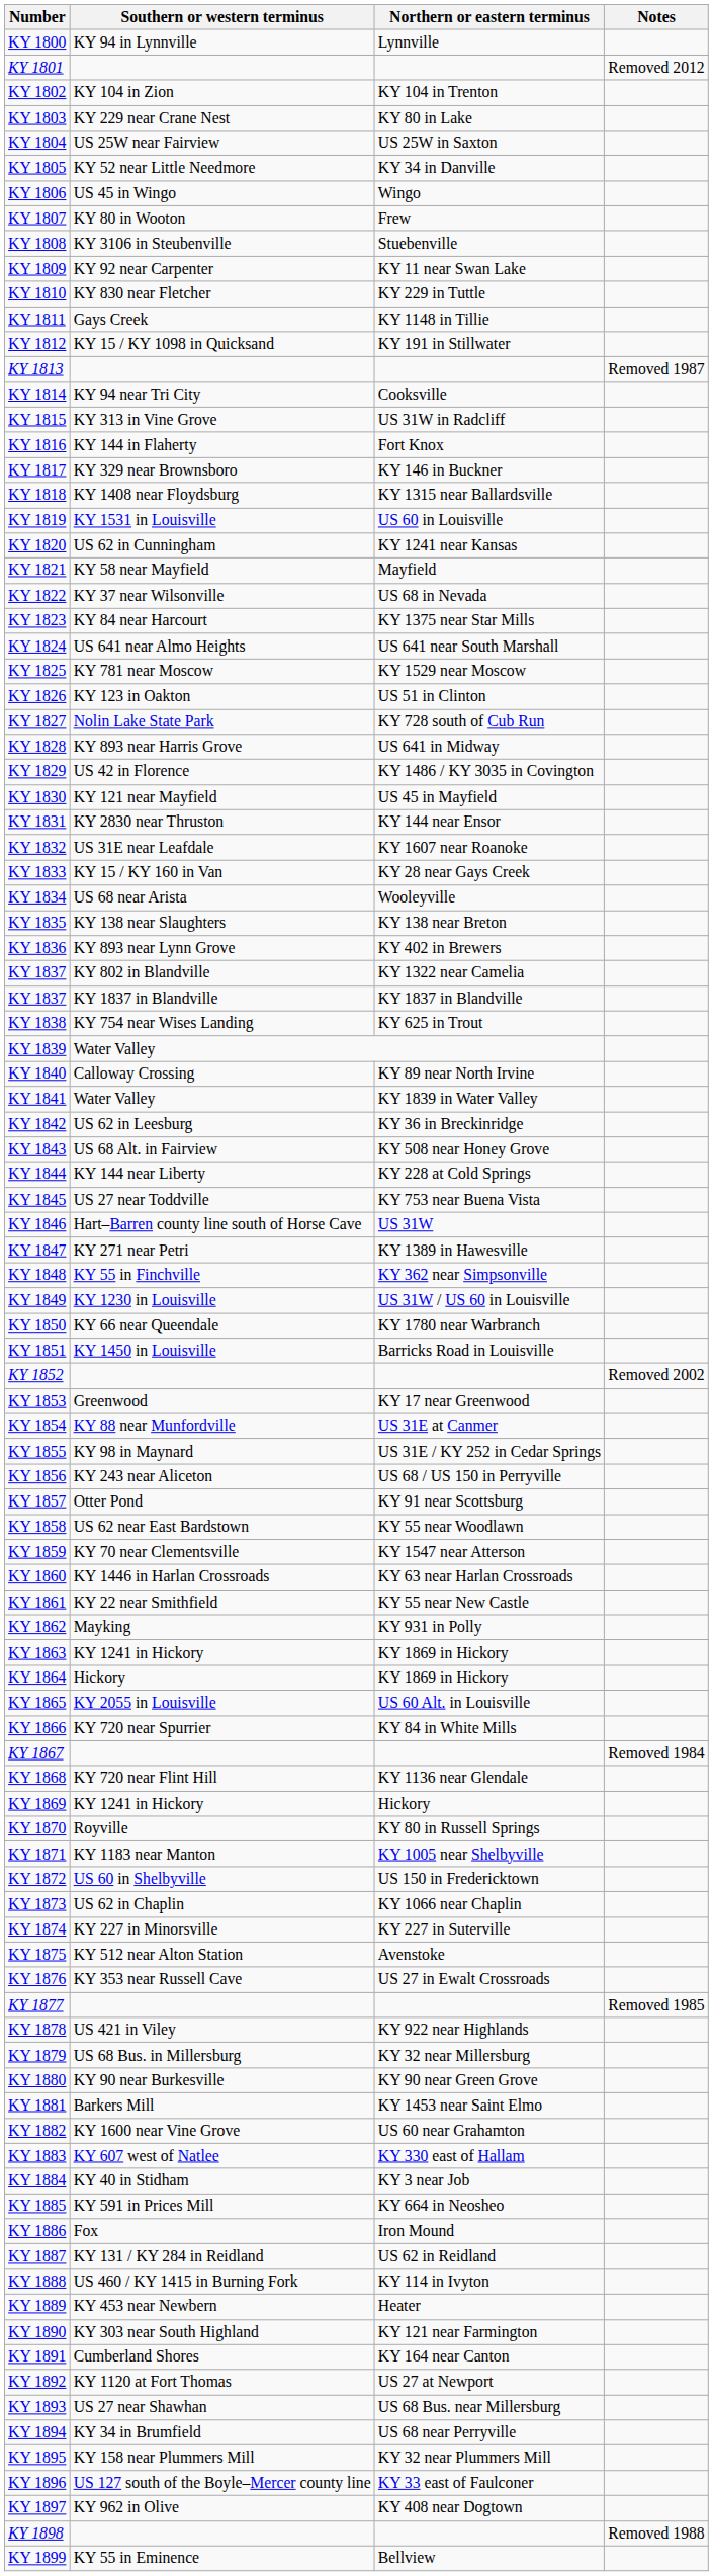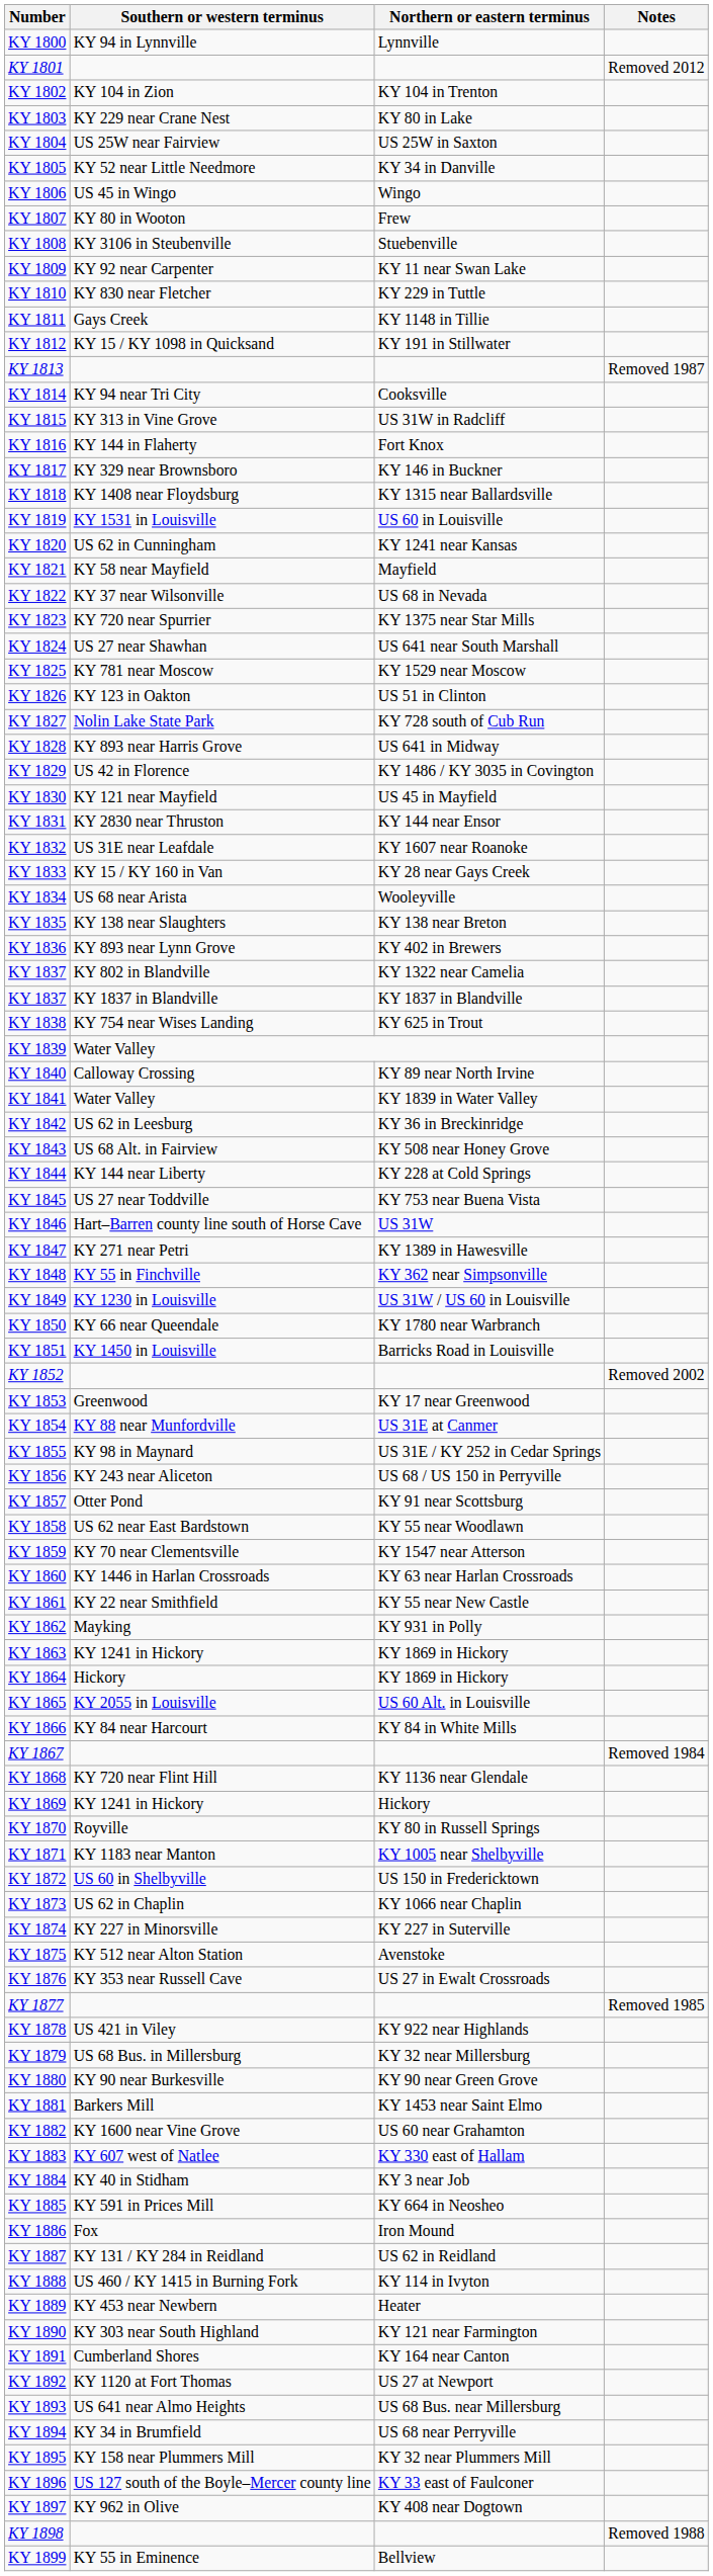 <table class="wikitable sortable mw-collapsible">
 <tr>
 <th>Number</th>
 <th>Southern or western terminus</th>
 <th>Northern or eastern terminus</th>
 <th>Notes</th>
 </tr>
 <tr>
 <td> <a href='#'>KY 1800</a></td>
 <td>KY 94 in Lynnville</td>
 <td>Lynnville</td>
 <td></td>
 </tr>
 <tr>
 <td> <em><a href='#'>KY 1801</a></em></td>
 <td></td>
 <td></td>
 <td>Removed 2012</td>
 </tr>
 <tr>
 <td> <a href='#'>KY 1802</a></td>
 <td>KY 104 in Zion</td>
 <td>KY 104 in Trenton</td>
 <td></td>
 </tr>
 <tr>
 <td> <a href='#'>KY 1803</a></td>
 <td>KY 229 near Crane Nest</td>
 <td>KY 80 in Lake</td>
 <td></td>
 </tr>
 <tr>
 <td> <a href='#'>KY 1804</a></td>
 <td>US 25W near Fairview</td>
 <td>US 25W in Saxton</td>
 <td></td>
 </tr>
 <tr>
 <td> <a href='#'>KY 1805</a></td>
 <td>KY 52 near Little Needmore</td>
 <td>KY 34 in Danville</td>
 <td></td>
 </tr>
 <tr>
 <td> <a href='#'>KY 1806</a></td>
 <td>US 45 in Wingo</td>
 <td>Wingo</td>
 <td></td>
 </tr>
 <tr>
 <td> <a href='#'>KY 1807</a></td>
 <td>KY 80 in Wooton</td>
 <td>Frew</td>
 <td></td>
 </tr>
 <tr>
 <td> <a href='#'>KY 1808</a></td>
 <td>KY 3106 in Steubenville</td>
 <td>Stuebenville</td>
 <td></td>
 </tr>
 <tr>
 <td> <a href='#'>KY 1809</a></td>
 <td>KY 92 near Carpenter</td>
 <td>KY 11 near Swan Lake</td>
 <td></td>
 </tr>
 <tr>
 <td> <a href='#'>KY 1810</a></td>
 <td>KY 830 near Fletcher</td>
 <td>KY 229 in Tuttle</td>
 <td></td>
 </tr>
 <tr>
 <td> <a href='#'>KY 1811</a></td>
 <td>Gays Creek</td>
 <td>KY 1148 in Tillie</td>
 <td></td>
 </tr>
 <tr>
 <td> <a href='#'>KY 1812</a></td>
 <td>KY 15 / KY 1098 in Quicksand</td>
 <td>KY 191 in Stillwater</td>
 <td></td>
 </tr>
 <tr>
 <td> <em><a href='#'>KY 1813</a></em></td>
 <td></td>
 <td></td>
 <td>Removed 1987</td>
 </tr>
 <tr>
 <td> <a href='#'>KY 1814</a></td>
 <td>KY 94 near Tri City</td>
 <td>Cooksville</td>
 <td></td>
 </tr>
 <tr>
 <td> <a href='#'>KY 1815</a></td>
 <td>KY 313 in Vine Grove</td>
 <td>US 31W in Radcliff</td>
 <td></td>
 </tr>
 <tr>
 <td> <a href='#'>KY 1816</a></td>
 <td>KY 144 in Flaherty</td>
 <td>Fort Knox</td>
 <td></td>
 </tr>
 <tr>
 <td> <a href='#'>KY 1817</a></td>
 <td>KY 329 near Brownsboro</td>
 <td>KY 146 in Buckner</td>
 <td></td>
 </tr>
 <tr>
 <td> <a href='#'>KY 1818</a></td>
 <td>KY 1408 near Floydsburg</td>
 <td>KY 1315 near Ballardsville</td>
 <td></td>
 </tr>
 <tr>
 <td> <a href='#'>KY 1819</a></td>
 <td><a href='#'>KY 1531</a> in <a href='#'>Louisville</a></td>
 <td><a href='#'>US 60</a> in Louisville</td>
 <td></td>
 </tr>
 <tr>
 <td> <a href='#'>KY 1820</a></td>
 <td>US 62 in Cunningham</td>
 <td>KY 1241 near Kansas</td>
 <td></td>
 </tr>
 <tr>
 <td> <a href='#'>KY 1821</a></td>
 <td>KY 58 near Mayfield</td>
 <td>Mayfield</td>
 <td></td>
 </tr>
 <tr>
 <td> <a href='#'>KY 1822</a></td>
 <td>KY 37 near Wilsonville</td>
 <td>US 68 in Nevada</td>
 <td></td>
 </tr>
 <tr>
 <td> <a href='#'>KY 1823</a></td>
-<td>KY 84 near Harcourt</td>
+<td>KY 720 near Spurrier</td>
 <td>KY 1375 near Star Mills</td>
 <td></td>
 </tr>
 <tr>
 <td> <a href='#'>KY 1824</a></td>
-<td>US 641 near Almo Heights</td>
+<td>US 27 near Shawhan</td>
 <td>US 641 near South Marshall</td>
 <td></td>
 </tr>
 <tr>
 <td> <a href='#'>KY 1825</a></td>
 <td>KY 781 near Moscow</td>
 <td>KY 1529 near Moscow</td>
 <td></td>
 </tr>
 <tr>
 <td> <a href='#'>KY 1826</a></td>
 <td>KY 123 in Oakton</td>
 <td>US 51 in Clinton</td>
 <td></td>
 </tr>
 <tr>
 <td> <a href='#'>KY 1827</a></td>
 <td><a href='#'>Nolin Lake State Park</a></td>
 <td>KY 728 south of <a href='#'>Cub Run</a></td>
 <td></td>
 </tr>
 <tr>
 <td> <a href='#'>KY 1828</a></td>
 <td>KY 893 near Harris Grove</td>
 <td>US 641 in Midway</td>
 <td></td>
 </tr>
 <tr>
 <td> <a href='#'>KY 1829</a></td>
 <td>US 42 in Florence</td>
 <td>KY 1486 / KY 3035 in Covington</td>
 <td></td>
 </tr>
 <tr>
 <td> <a href='#'>KY 1830</a></td>
 <td>KY 121 near Mayfield</td>
 <td>US 45 in Mayfield</td>
 <td></td>
 </tr>
 <tr>
 <td> <a href='#'>KY 1831</a></td>
 <td>KY 2830 near Thruston</td>
 <td>KY 144 near Ensor</td>
 <td></td>
 </tr>
 <tr>
 <td> <a href='#'>KY 1832</a></td>
 <td>US 31E near Leafdale</td>
 <td>KY 1607 near Roanoke</td>
 <td></td>
 </tr>
 <tr>
 <td> <a href='#'>KY 1833</a></td>
 <td>KY 15 / KY 160 in Van</td>
 <td>KY 28 near Gays Creek</td>
 <td></td>
 </tr>
 <tr>
 <td> <a href='#'>KY 1834</a></td>
 <td>US 68 near Arista</td>
 <td>Wooleyville</td>
 <td></td>
 </tr>
 <tr>
 <td> <a href='#'>KY 1835</a></td>
 <td>KY 138 near Slaughters</td>
 <td>KY 138 near Breton</td>
 <td></td>
 </tr>
 <tr>
 <td> <a href='#'>KY 1836</a></td>
 <td>KY 893 near Lynn Grove</td>
 <td>KY 402 in Brewers</td>
 <td></td>
 </tr>
 <tr>
 <td> <a href='#'>KY 1837</a></td>
 <td>KY 802 in Blandville</td>
 <td>KY 1322 near Camelia</td>
 <td></td>
 </tr>
 <tr>
 <td> <a href='#'>KY 1837</a></td>
 <td>KY 1837 in Blandville</td>
 <td>KY 1837 in Blandville</td>
 <td></td>
 </tr>
 <tr>
 <td> <a href='#'>KY 1838</a></td>
 <td>KY 754 near Wises Landing</td>
 <td>KY 625 in Trout</td>
 <td></td>
 </tr>
 <tr>
 <td> <a href='#'>KY 1839</a></td>
 <td colspan="2">Water Valley</td>
 <td></td>
 </tr>
 <tr>
 <td> <a href='#'>KY 1840</a></td>
 <td>Calloway Crossing</td>
 <td>KY 89 near North Irvine</td>
 <td></td>
 </tr>
 <tr>
 <td> <a href='#'>KY 1841</a></td>
 <td>Water Valley</td>
 <td>KY 1839 in Water Valley</td>
 <td></td>
 </tr>
 <tr>
 <td> <a href='#'>KY 1842</a></td>
 <td>US 62 in Leesburg</td>
 <td>KY 36 in Breckinridge</td>
 <td></td>
 </tr>
 <tr>
 <td> <a href='#'>KY 1843</a></td>
 <td>US 68 Alt. in Fairview</td>
 <td>KY 508 near Honey Grove</td>
 <td></td>
 </tr>
 <tr>
 <td> <a href='#'>KY 1844</a></td>
 <td>KY 144 near Liberty</td>
 <td>KY 228 at Cold Springs</td>
 <td></td>
 </tr>
 <tr>
 <td> <a href='#'>KY 1845</a></td>
 <td>US 27 near Toddville</td>
 <td>KY 753 near Buena Vista</td>
 <td></td>
 </tr>
 <tr>
 <td> <a href='#'>KY 1846</a></td>
 <td>Hart–<a href='#'>Barren</a> county line south of Horse Cave</td>
 <td><a href='#'>US 31W</a></td>
 <td></td>
 </tr>
 <tr>
 <td> <a href='#'>KY 1847</a></td>
 <td>KY 271 near Petri</td>
 <td>KY 1389 in Hawesville</td>
 <td></td>
 </tr>
 <tr>
 <td> <a href='#'>KY 1848</a></td>
 <td><a href='#'>KY 55</a> in <a href='#'>Finchville</a></td>
 <td><a href='#'>KY 362</a> near <a href='#'>Simpsonville</a></td>
 <td></td>
 </tr>
 <tr>
 <td> <a href='#'>KY 1849</a></td>
 <td><a href='#'>KY 1230</a> in <a href='#'>Louisville</a></td>
 <td><a href='#'>US 31W</a> / <a href='#'>US 60</a> in Louisville</td>
 <td></td>
 </tr>
 <tr>
 <td> <a href='#'>KY 1850</a></td>
 <td>KY 66 near Queendale</td>
 <td>KY 1780 near Warbranch</td>
 <td></td>
 </tr>
 <tr>
 <td> <a href='#'>KY 1851</a></td>
 <td><a href='#'>KY 1450</a> in <a href='#'>Louisville</a></td>
 <td>Barricks Road in Louisville</td>
 <td></td>
 </tr>
 <tr>
 <td> <em><a href='#'>KY 1852</a></em></td>
 <td></td>
 <td></td>
 <td>Removed 2002</td>
 </tr>
 <tr>
 <td> <a href='#'>KY 1853</a></td>
 <td>Greenwood</td>
 <td>KY 17 near Greenwood</td>
 <td></td>
 </tr>
 <tr>
 <td> <a href='#'>KY 1854</a></td>
 <td><a href='#'>KY 88</a> near <a href='#'>Munfordville</a></td>
 <td><a href='#'>US 31E</a> at <a href='#'>Canmer</a></td>
 <td></td>
 </tr>
 <tr>
 <td> <a href='#'>KY 1855</a></td>
 <td>KY 98 in Maynard</td>
 <td>US 31E / KY 252 in Cedar Springs</td>
 <td></td>
 </tr>
 <tr>
 <td> <a href='#'>KY 1856</a></td>
 <td>KY 243 near Aliceton</td>
 <td>US 68 / US 150 in Perryville</td>
 <td></td>
 </tr>
 <tr>
 <td> <a href='#'>KY 1857</a></td>
 <td>Otter Pond</td>
 <td>KY 91 near Scottsburg</td>
 <td></td>
 </tr>
 <tr>
 <td> <a href='#'>KY 1858</a></td>
 <td>US 62 near East Bardstown</td>
 <td>KY 55 near Woodlawn</td>
 <td></td>
 </tr>
 <tr>
 <td> <a href='#'>KY 1859</a></td>
 <td>KY 70 near Clementsville</td>
 <td>KY 1547 near Atterson</td>
 <td></td>
 </tr>
 <tr>
 <td> <a href='#'>KY 1860</a></td>
 <td>KY 1446 in Harlan Crossroads</td>
 <td>KY 63 near Harlan Crossroads</td>
 <td></td>
 </tr>
 <tr>
 <td> <a href='#'>KY 1861</a></td>
 <td>KY 22 near Smithfield</td>
 <td>KY 55 near New Castle</td>
 <td></td>
 </tr>
 <tr>
 <td> <a href='#'>KY 1862</a></td>
 <td>Mayking</td>
 <td>KY 931 in Polly</td>
 <td></td>
 </tr>
 <tr>
 <td> <a href='#'>KY 1863</a></td>
 <td>KY 1241 in Hickory</td>
 <td>KY 1869 in Hickory</td>
 <td></td>
 </tr>
 <tr>
 <td> <a href='#'>KY 1864</a></td>
 <td>Hickory</td>
 <td>KY 1869 in Hickory</td>
 <td></td>
 </tr>
 <tr>
 <td> <a href='#'>KY 1865</a></td>
 <td><a href='#'>KY 2055</a> in <a href='#'>Louisville</a></td>
 <td><a href='#'>US 60 Alt.</a> in Louisville</td>
 <td></td>
 </tr>
 <tr>
 <td> <a href='#'>KY 1866</a></td>
-<td>KY 720 near Spurrier</td>
+<td>KY 84 near Harcourt</td>
 <td>KY 84 in White Mills</td>
 <td></td>
 </tr>
 <tr>
 <td> <em><a href='#'>KY 1867</a></em></td>
 <td></td>
 <td></td>
 <td>Removed 1984</td>
 </tr>
 <tr>
 <td> <a href='#'>KY 1868</a></td>
 <td>KY 720 near Flint Hill</td>
 <td>KY 1136 near Glendale</td>
 <td></td>
 </tr>
 <tr>
 <td> <a href='#'>KY 1869</a></td>
 <td>KY 1241 in Hickory</td>
 <td>Hickory</td>
 <td></td>
 </tr>
 <tr>
 <td> <a href='#'>KY 1870</a></td>
 <td>Royville</td>
 <td>KY 80 in Russell Springs</td>
 <td></td>
 </tr>
 <tr>
 <td> <a href='#'>KY 1871</a></td>
 <td>KY 1183 near Manton</td>
 <td><a href='#'>KY 1005</a> near <a href='#'>Shelbyville</a></td>
 <td></td>
 </tr>
 <tr>
 <td> <a href='#'>KY 1872</a></td>
 <td><a href='#'>US 60</a> in <a href='#'>Shelbyville</a></td>
 <td>US 150 in Fredericktown</td>
 <td></td>
 </tr>
 <tr>
 <td> <a href='#'>KY 1873</a></td>
 <td>US 62 in Chaplin</td>
 <td>KY 1066 near Chaplin</td>
 <td></td>
 </tr>
 <tr>
 <td> <a href='#'>KY 1874</a></td>
 <td>KY 227 in Minorsville</td>
 <td>KY 227 in Suterville</td>
 <td></td>
 </tr>
 <tr>
 <td> <a href='#'>KY 1875</a></td>
 <td>KY 512 near Alton Station</td>
 <td>Avenstoke</td>
 <td></td>
 </tr>
 <tr>
 <td> <a href='#'>KY 1876</a></td>
 <td>KY 353 near Russell Cave</td>
 <td>US 27 in Ewalt Crossroads</td>
 <td></td>
 </tr>
 <tr>
 <td> <em><a href='#'>KY 1877</a></em></td>
 <td></td>
 <td></td>
 <td>Removed 1985</td>
 </tr>
 <tr>
 <td> <a href='#'>KY 1878</a></td>
 <td>US 421 in Viley</td>
 <td>KY 922 near Highlands</td>
 <td></td>
 </tr>
 <tr>
 <td> <a href='#'>KY 1879</a></td>
 <td>US 68 Bus. in Millersburg</td>
 <td>KY 32 near Millersburg</td>
 <td></td>
 </tr>
 <tr>
 <td> <a href='#'>KY 1880</a></td>
 <td>KY 90 near Burkesville</td>
 <td>KY 90 near Green Grove</td>
 <td></td>
 </tr>
 <tr>
 <td> <a href='#'>KY 1881</a></td>
 <td>Barkers Mill</td>
 <td>KY 1453 near Saint Elmo</td>
 <td></td>
 </tr>
 <tr>
 <td> <a href='#'>KY 1882</a></td>
 <td>KY 1600 near Vine Grove</td>
 <td>US 60 near Grahamton</td>
 <td></td>
 </tr>
 <tr>
 <td> <a href='#'>KY 1883</a></td>
 <td><a href='#'>KY 607</a> west of <a href='#'>Natlee</a></td>
 <td><a href='#'>KY 330</a> east of <a href='#'>Hallam</a></td>
 <td></td>
 </tr>
 <tr>
 <td> <a href='#'>KY 1884</a></td>
 <td>KY 40 in Stidham</td>
 <td>KY 3 near Job</td>
 <td></td>
 </tr>
 <tr>
 <td> <a href='#'>KY 1885</a></td>
 <td>KY 591 in Prices Mill</td>
 <td>KY 664 in Neosheo</td>
 <td></td>
 </tr>
 <tr>
 <td> <a href='#'>KY 1886</a></td>
 <td>Fox</td>
 <td>Iron Mound</td>
 <td></td>
 </tr>
 <tr>
 <td> <a href='#'>KY 1887</a></td>
 <td>KY 131 / KY 284 in Reidland</td>
 <td>US 62 in Reidland</td>
 <td></td>
 </tr>
 <tr>
 <td> <a href='#'>KY 1888</a></td>
 <td>US 460 / KY 1415 in Burning Fork</td>
 <td>KY 114 in Ivyton</td>
 <td></td>
 </tr>
 <tr>
 <td> <a href='#'>KY 1889</a></td>
 <td>KY 453 near Newbern</td>
 <td>Heater</td>
 <td></td>
 </tr>
 <tr>
 <td> <a href='#'>KY 1890</a></td>
 <td>KY 303 near South Highland</td>
 <td>KY 121 near Farmington</td>
 <td></td>
 </tr>
 <tr>
 <td> <a href='#'>KY 1891</a></td>
 <td>Cumberland Shores</td>
 <td>KY 164 near Canton</td>
 <td></td>
 </tr>
 <tr>
 <td> <a href='#'>KY 1892</a></td>
 <td>KY 1120 at Fort Thomas</td>
 <td>US 27 at Newport</td>
 <td></td>
 </tr>
 <tr>
 <td> <a href='#'>KY 1893</a></td>
-<td>US 27 near Shawhan</td>
+<td>US 641 near Almo Heights</td>
 <td>US 68 Bus. near Millersburg</td>
 <td></td>
 </tr>
 <tr>
 <td> <a href='#'>KY 1894</a></td>
 <td>KY 34 in Brumfield</td>
 <td>US 68 near Perryville</td>
 <td></td>
 </tr>
 <tr>
 <td> <a href='#'>KY 1895</a></td>
 <td>KY 158 near Plummers Mill</td>
 <td>KY 32 near Plummers Mill</td>
 <td></td>
 </tr>
 <tr>
 <td> <a href='#'>KY 1896</a></td>
 <td><a href='#'>US 127</a> south of the Boyle–<a href='#'>Mercer</a> county line</td>
 <td><a href='#'>KY 33</a> east of Faulconer</td>
 <td></td>
 </tr>
 <tr>
 <td> <a href='#'>KY 1897</a></td>
 <td>KY 962 in Olive</td>
 <td>KY 408 near Dogtown</td>
 <td></td>
 </tr>
 <tr>
 <td> <em><a href='#'>KY 1898</a></em></td>
 <td></td>
 <td></td>
 <td>Removed 1988</td>
 </tr>
 <tr>
 <td> <a href='#'>KY 1899</a></td>
 <td>KY 55 in Eminence</td>
 <td>Bellview</td>
 <td></td>
 </tr>
 </table>
